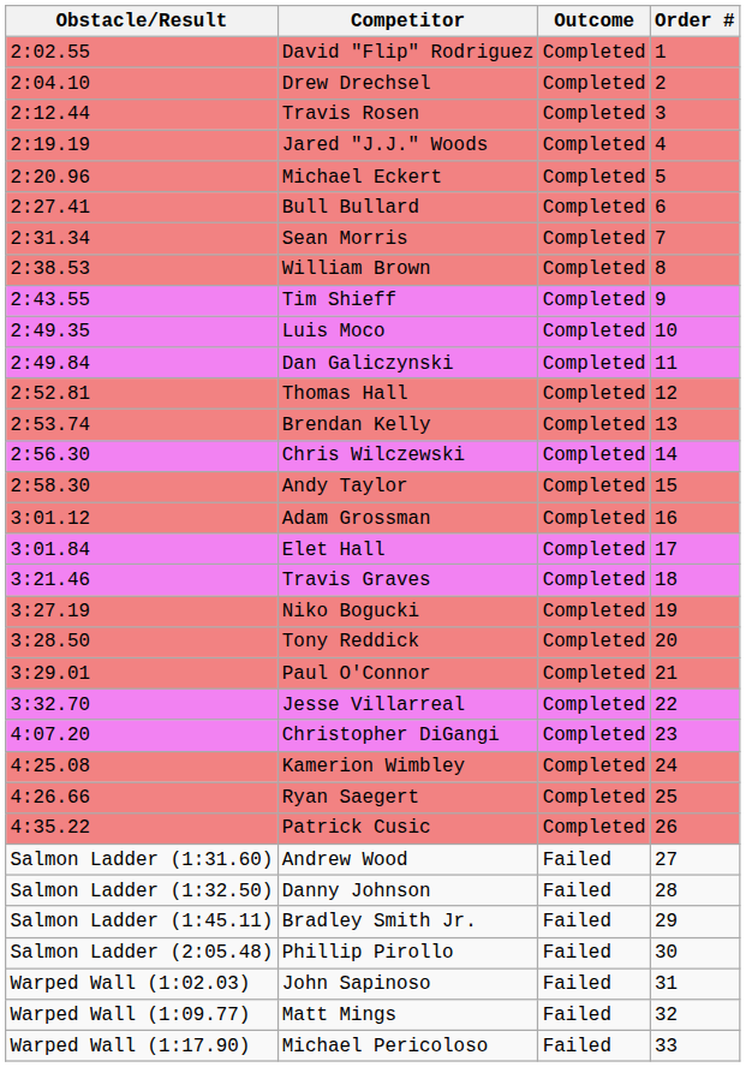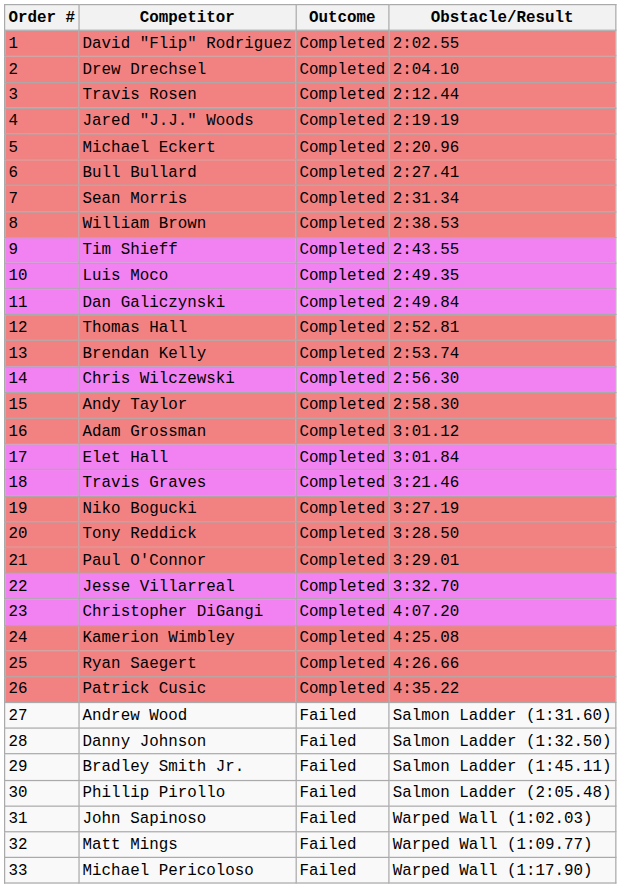 <table class="wikitable sortable">
 <tr>
-<th>Obstacle/Result</th>
+<th>Order #</th>
 <th>Competitor</th>
 <th>Outcome</th>
-<th>Order #</th>
+<th>Obstacle/Result</th>
 </tr>
 <tr style="background-color:#f28282">
-<td>2:02.55</td>
+<td>1</td>
 <td>David "Flip" Rodriguez</td>
 <td>Completed</td>
-<td>1</td>
+<td>2:02.55</td>
 </tr>
 <tr style="background-color:#f28282">
-<td>2:04.10</td>
+<td>2</td>
 <td>Drew Drechsel</td>
 <td>Completed</td>
-<td>2</td>
+<td>2:04.10</td>
 </tr>
 <tr style="background-color:#f28282">
-<td>2:12.44</td>
+<td>3</td>
 <td>Travis Rosen</td>
 <td>Completed</td>
-<td>3</td>
+<td>2:12.44</td>
 </tr>
 <tr style="background-color:#f28282">
-<td>2:19.19</td>
+<td>4</td>
 <td>Jared "J.J." Woods</td>
 <td>Completed</td>
-<td>4</td>
+<td>2:19.19</td>
 </tr>
 <tr style="background-color:#f28282">
-<td>2:20.96</td>
+<td>5</td>
 <td>Michael Eckert</td>
 <td>Completed</td>
-<td>5</td>
+<td>2:20.96</td>
 </tr>
 <tr style="background-color:#f28282">
-<td>2:27.41</td>
+<td>6</td>
 <td>Bull Bullard</td>
 <td>Completed</td>
-<td>6</td>
+<td>2:27.41</td>
 </tr>
 <tr style="background-color:#f28282">
-<td>2:31.34</td>
+<td>7</td>
 <td>Sean Morris</td>
 <td>Completed</td>
-<td>7</td>
+<td>2:31.34</td>
 </tr>
 <tr style="background-color:#f28282">
-<td>2:38.53</td>
+<td>8</td>
 <td>William Brown</td>
 <td>Completed</td>
-<td>8</td>
+<td>2:38.53</td>
 </tr>
 <tr style="background-color:#f282f2">
-<td>2:43.55</td>
+<td>9</td>
 <td>Tim Shieff</td>
 <td>Completed</td>
-<td>9</td>
+<td>2:43.55</td>
 </tr>
 <tr style="background-color:#f282f2">
-<td>2:49.35</td>
+<td>10</td>
 <td>Luis Moco</td>
 <td>Completed</td>
-<td>10</td>
+<td>2:49.35</td>
 </tr>
 <tr style="background-color:#f282f2">
-<td>2:49.84</td>
+<td>11</td>
 <td>Dan Galiczynski</td>
 <td>Completed</td>
-<td>11</td>
+<td>2:49.84</td>
 </tr>
 <tr style="background-color:#f28282">
-<td>2:52.81</td>
+<td>12</td>
 <td>Thomas Hall</td>
 <td>Completed</td>
-<td>12</td>
+<td>2:52.81</td>
 </tr>
 <tr style="background-color:#f28282">
-<td>2:53.74</td>
+<td>13</td>
 <td>Brendan Kelly</td>
 <td>Completed</td>
-<td>13</td>
+<td>2:53.74</td>
 </tr>
 <tr style="background-color:#f282f2">
-<td>2:56.30</td>
+<td>14</td>
 <td>Chris Wilczewski</td>
 <td>Completed</td>
-<td>14</td>
+<td>2:56.30</td>
 </tr>
 <tr style="background-color:#f28282">
-<td>2:58.30</td>
+<td>15</td>
 <td>Andy Taylor</td>
 <td>Completed</td>
-<td>15</td>
+<td>2:58.30</td>
 </tr>
 <tr style="background-color:#f28282">
-<td>3:01.12</td>
+<td>16</td>
 <td>Adam Grossman</td>
 <td>Completed</td>
-<td>16</td>
+<td>3:01.12</td>
 </tr>
 <tr style="background-color:#f282f2">
-<td>3:01.84</td>
+<td>17</td>
 <td>Elet Hall</td>
 <td>Completed</td>
-<td>17</td>
+<td>3:01.84</td>
 </tr>
 <tr style="background-color:#f282f2">
-<td>3:21.46</td>
+<td>18</td>
 <td>Travis Graves</td>
 <td>Completed</td>
-<td>18</td>
+<td>3:21.46</td>
 </tr>
 <tr style="background-color:#f28282">
-<td>3:27.19</td>
+<td>19</td>
 <td>Niko Bogucki</td>
 <td>Completed</td>
-<td>19</td>
+<td>3:27.19</td>
 </tr>
 <tr style="background-color:#f28282">
-<td>3:28.50</td>
+<td>20</td>
 <td>Tony Reddick</td>
 <td>Completed</td>
-<td>20</td>
+<td>3:28.50</td>
 </tr>
 <tr style="background-color:#f28282">
-<td>3:29.01</td>
+<td>21</td>
 <td>Paul O'Connor</td>
 <td>Completed</td>
-<td>21</td>
+<td>3:29.01</td>
 </tr>
 <tr style="background-color:#f282f2">
-<td>3:32.70</td>
+<td>22</td>
 <td>Jesse Villarreal</td>
 <td>Completed</td>
-<td>22</td>
+<td>3:32.70</td>
 </tr>
 <tr style="background-color:#f282f2">
-<td>4:07.20</td>
+<td>23</td>
 <td>Christopher DiGangi</td>
 <td>Completed</td>
-<td>23</td>
+<td>4:07.20</td>
 </tr>
 <tr style="background-color:#f28282">
-<td>4:25.08</td>
+<td>24</td>
 <td>Kamerion Wimbley</td>
 <td>Completed</td>
-<td>24</td>
+<td>4:25.08</td>
 </tr>
 <tr style="background-color:#f28282">
-<td>4:26.66</td>
+<td>25</td>
 <td>Ryan Saegert</td>
 <td>Completed</td>
-<td>25</td>
+<td>4:26.66</td>
 </tr>
 <tr style="background-color:#f28282">
-<td>4:35.22</td>
+<td>26</td>
 <td>Patrick Cusic</td>
 <td>Completed</td>
-<td>26</td>
+<td>4:35.22</td>
 </tr>
 <tr>
-<td>Salmon Ladder (1:31.60)</td>
+<td>27</td>
 <td>Andrew Wood</td>
 <td>Failed</td>
-<td>27</td>
+<td>Salmon Ladder (1:31.60)</td>
 </tr>
 <tr>
-<td>Salmon Ladder (1:32.50)</td>
+<td>28</td>
 <td>Danny Johnson</td>
 <td>Failed</td>
-<td>28</td>
+<td>Salmon Ladder (1:32.50)</td>
 </tr>
 <tr>
-<td>Salmon Ladder (1:45.11)</td>
+<td>29</td>
 <td>Bradley Smith Jr.</td>
 <td>Failed</td>
-<td>29</td>
+<td>Salmon Ladder (1:45.11)</td>
 </tr>
 <tr>
-<td>Salmon Ladder (2:05.48)</td>
+<td>30</td>
 <td>Phillip Pirollo</td>
 <td>Failed</td>
-<td>30</td>
+<td>Salmon Ladder (2:05.48)</td>
 </tr>
 <tr>
-<td>Warped Wall (1:02.03)</td>
+<td>31</td>
 <td>John Sapinoso</td>
 <td>Failed</td>
-<td>31</td>
+<td>Warped Wall (1:02.03)</td>
 </tr>
 <tr>
-<td>Warped Wall (1:09.77)</td>
+<td>32</td>
 <td>Matt Mings</td>
 <td>Failed</td>
-<td>32</td>
+<td>Warped Wall (1:09.77)</td>
 </tr>
 <tr>
-<td>Warped Wall (1:17.90)</td>
+<td>33</td>
 <td>Michael Pericoloso</td>
 <td>Failed</td>
-<td>33</td>
+<td>Warped Wall (1:17.90)</td>
 </tr>
 </table>
